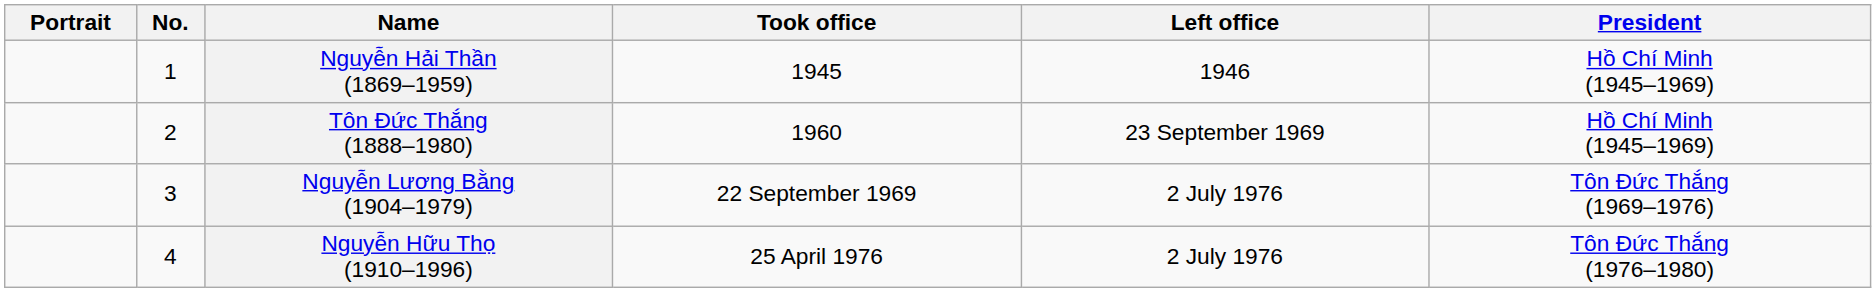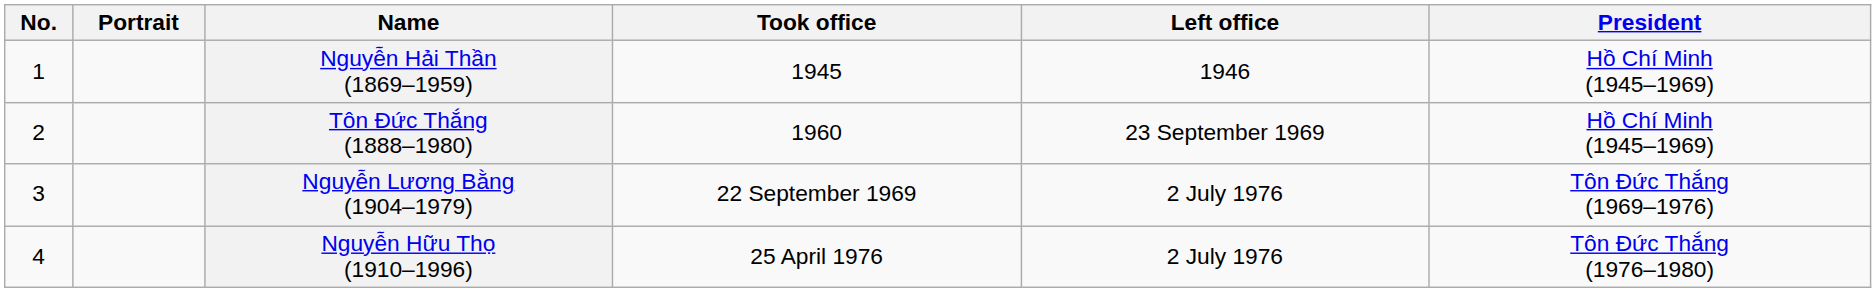 <table class="wikitable" width=83%>
 <tr>
+<th style="width:1em;">No.</th>
 <th style="width:1em;">Portrait</th>
-<th style="width:1em;">No.</th>
 <th style="width:12em;">Name</th>
 <th style="width:12em;">Took office</th>
 <th style="width:12em;">Left office</th>
 <th style="width:13em;"><a href='#'>President</a></th>
 </tr>
 <tr align="center">
+<td>1</td>
 <td></td>
-<td>1</td>
 <th scope="row" style="font-weight:normal;"><a href='#'>Nguyễn Hải Thần</a><br>(1869–1959)</th>
 <td>1945</td>
 <td>1946</td>
 <td><a href='#'>Hồ Chí Minh</a><br>(1945–1969)</td>
 </tr>
 <tr align="center" |>
+<td>2</td>
 <td></td>
-<td>2</td>
 <th scope="row" style="font-weight:normal;"><a href='#'>Tôn Đức Thắng</a><br>(1888–1980)</th>
 <td>1960</td>
 <td>23 September 1969</td>
 <td><a href='#'>Hồ Chí Minh</a><br>(1945–1969)</td>
 </tr>
 <tr align="center" |>
+<td>3</td>
 <td></td>
-<td>3</td>
 <th scope="row" style="font-weight:normal;"><a href='#'>Nguyễn Lương Bằng</a><br>(1904–1979)</th>
 <td>22 September 1969</td>
 <td>2 July 1976</td>
 <td><a href='#'>Tôn Đức Thắng</a><br>(1969–1976)</td>
 </tr>
 <tr align="center" |>
+<td>4</td>
 <td></td>
-<td>4</td>
 <th scope="row" style="font-weight:normal;"><a href='#'>Nguyễn Hữu Thọ</a><br>(1910–1996)</th>
 <td>25 April 1976</td>
 <td>2 July 1976</td>
 <td><a href='#'>Tôn Đức Thắng</a><br>(1976–1980)</td>
 </tr>
 </table>
